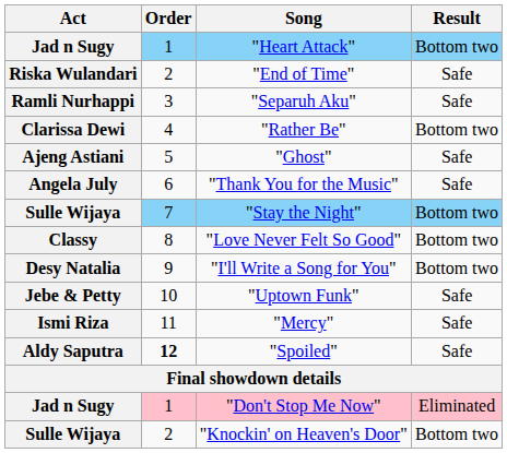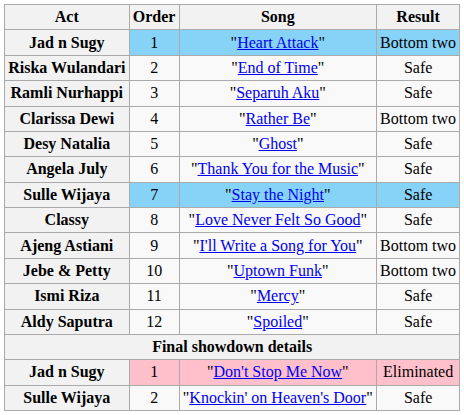 <table class="wikitable plainrowheaders" style="text-align:center;">
 <tr>
 <th scope="col">Act</th>
 <th scope="col">Order</th>
 <th scope="col">Song</th>
 <th scope="col">Result</th>
 </tr>
 <tr style="background:#87D3F8;">
 <th scope="row">Jad n Sugy</th>
 <td>1</td>
 <td>"<a href='#'>Heart Attack</a>"</td>
 <td>Bottom two</td>
 </tr>
 <tr>
 <th scope="row">Riska Wulandari</th>
 <td>2</td>
 <td>"<a href='#'>End of Time</a>"</td>
 <td>Safe</td>
 </tr>
 <tr>
 <th scope="row">Ramli Nurhappi</th>
 <td>3</td>
 <td>"<a href='#'>Separuh Aku</a>"</td>
 <td>Safe</td>
 </tr>
 <tr>
 <th scope="row">Clarissa Dewi</th>
 <td>4</td>
 <td>"<a href='#'>Rather Be</a>"</td>
 <td>Bottom two</td>
 </tr>
 <tr>
-<th scope="row">Ajeng Astiani</th>
+<th scope="row">Desy Natalia</th>
 <td>5</td>
 <td>"<a href='#'>Ghost</a>"</td>
 <td>Safe</td>
 </tr>
 <tr>
 <th scope="row">Angela July</th>
 <td>6</td>
 <td>"<a href='#'>Thank You for the Music</a>"</td>
 <td>Safe</td>
 </tr>
 <tr style="background:#87D3F8;">
 <th scope="row">Sulle Wijaya</th>
 <td>7</td>
 <td>"<a href='#'>Stay the Night</a>"</td>
-<td>Bottom two</td>
+<td>Safe</td>
 </tr>
 <tr>
 <th scope="row">Classy</th>
 <td>8</td>
 <td>"<a href='#'>Love Never Felt So Good</a>"</td>
-<td>Bottom two</td>
+<td>Safe</td>
 </tr>
 <tr>
-<th scope="row">Desy Natalia</th>
+<th scope="row">Ajeng Astiani</th>
 <td>9</td>
 <td>"<a href='#'>I'll Write a Song for You</a>"</td>
 <td>Bottom two</td>
 </tr>
 <tr>
 <th scope="row">Jebe & Petty</th>
 <td>10</td>
 <td>"<a href='#'>Uptown Funk</a>"</td>
-<td>Safe</td>
+<td>Bottom two</td>
 </tr>
 <tr>
 <th scope="row">Ismi Riza</th>
 <td>11</td>
 <td>"<a href='#'>Mercy</a>"</td>
 <td>Safe</td>
 </tr>
 <tr>
 <th scope="row">Aldy Saputra</th>
-<td><strong>12</strong></td>
+<td>12</td>
 <td>"<a href='#'>Spoiled</a>"</td>
 <td>Safe</td>
 </tr>
 <tr>
 <th colspan="4">Final showdown details</th>
 </tr>
 <tr style="background:pink;">
 <th scope="row">Jad n Sugy</th>
 <td>1</td>
 <td>"<a href='#'>Don't Stop Me Now</a>"</td>
 <td>Eliminated</td>
 </tr>
 <tr>
 <th scope="row">Sulle Wijaya</th>
 <td>2</td>
 <td>"<a href='#'>Knockin' on Heaven's Door</a>"</td>
-<td>Bottom two</td>
+<td>Safe</td>
 </tr>
 </table>
